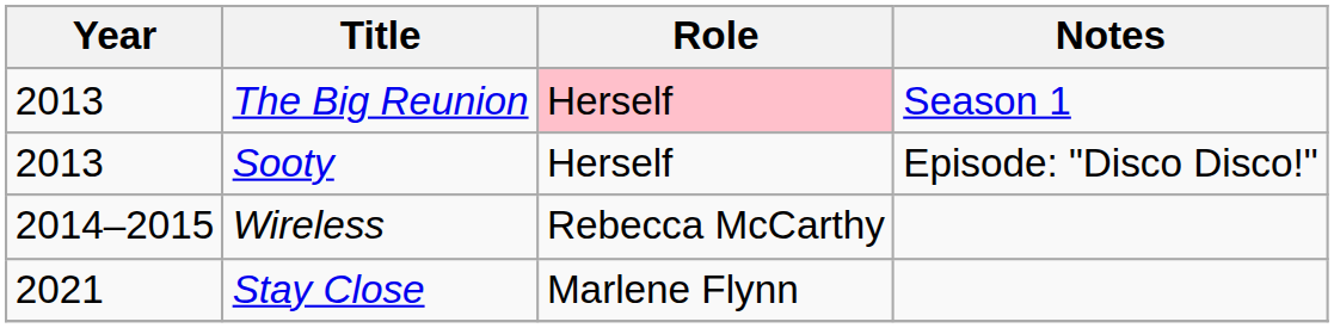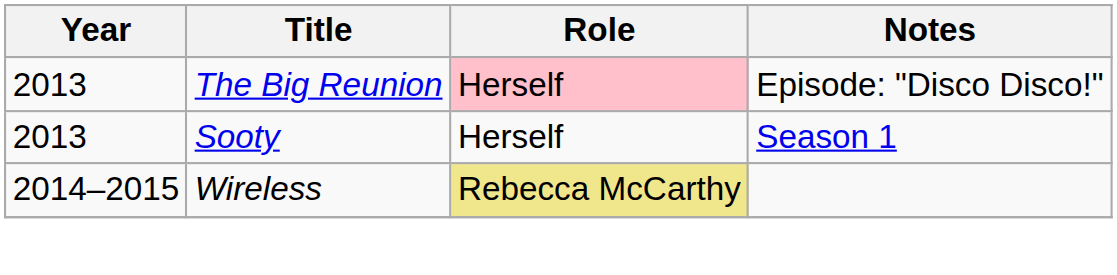 <table class="wikitable sortable">
 <tr>
 <th>Year</th>
 <th>Title</th>
 <th>Role</th>
 <th class="unsortable">Notes</th>
 </tr>
 <tr>
 <td>2013</td>
 <td><em><a href='#'>The Big Reunion</a></em></td>
 <td style="background: pink;">Herself</td>
-<td><a href='#'>Season 1</a></td>
+<td>Episode: "Disco Disco!"</td>
 </tr>
 <tr>
 <td>2013</td>
 <td><em><a href='#'>Sooty</a></em></td>
 <td>Herself</td>
-<td>Episode: "Disco Disco!"</td>
+<td><a href='#'>Season 1</a></td>
 </tr>
 <tr>
 <td>2014–2015</td>
 <td><em>Wireless</em></td>
-<td>Rebecca McCarthy</td>
-<td></td>
-</tr>
-<tr>
-<td>2021</td>
-<td><em><a href='#'>Stay Close</a></em></td>
-<td>Marlene Flynn</td>
+<td style="background: khaki;">Rebecca McCarthy</td>
 <td></td>
 </tr>
 <tr>
 </tr>
 </table>
